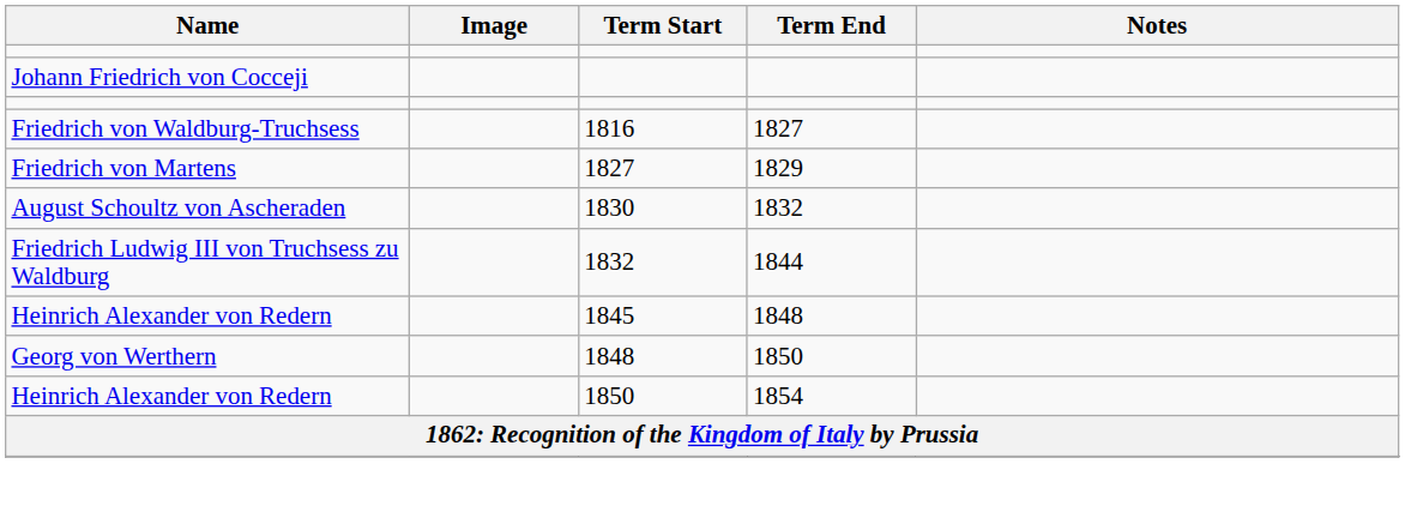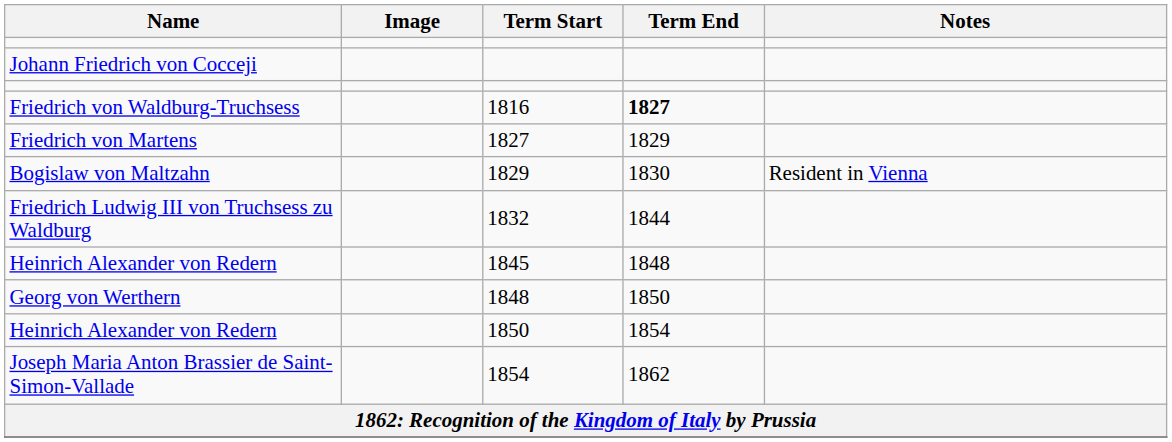 <table class="wikitable">
 <tr class="hintergrundfarbe5">
 <th width="250">Name</th>
 <th width="100">Image</th>
 <th width="100">Term Start</th>
 <th width="100">Term End</th>
 <th width="300">Notes</th>
 </tr>
 <tr>
 <td></td>
 <td></td>
 <td></td>
 <td></td>
 <td></td>
 </tr>
 <tr>
 <td><a href='#'>Johann Friedrich von Cocceji</a></td>
 <td></td>
 <td></td>
 <td></td>
 <td></td>
 </tr>
 <tr>
 <td></td>
 <td></td>
 <td></td>
 <td></td>
 <td></td>
 </tr>
 <tr>
 <td><a href='#'>Friedrich von Waldburg-Truchsess</a></td>
 <td></td>
 <td>1816</td>
-<td>1827</td>
+<td><strong>1827</strong></td>
 <td></td>
 </tr>
 <tr>
 <td><a href='#'>Friedrich von Martens</a></td>
 <td></td>
 <td>1827</td>
 <td>1829</td>
 <td></td>
 </tr>
 <tr>
-<td><a href='#'>August Schoultz von Ascheraden</a></td>
+<td><a href='#'>Bogislaw von Maltzahn</a></td>
 <td></td>
+<td>1829</td>
 <td>1830</td>
-<td>1832</td>
-<td></td>
+<td>Resident in <a href='#'>Vienna</a></td>
 </tr>
 <tr>
 <td><a href='#'>Friedrich Ludwig III von Truchsess zu Waldburg</a></td>
 <td></td>
 <td>1832</td>
 <td>1844</td>
 <td></td>
 </tr>
 <tr>
 <td><a href='#'>Heinrich Alexander von Redern</a></td>
 <td></td>
 <td>1845</td>
 <td>1848</td>
 <td></td>
 </tr>
 <tr>
 <td><a href='#'>Georg von Werthern</a></td>
 <td></td>
 <td>1848</td>
 <td>1850</td>
 <td></td>
 </tr>
 <tr>
 <td><a href='#'>Heinrich Alexander von Redern</a></td>
 <td></td>
 <td>1850</td>
 <td>1854</td>
 <td></td>
 </tr>
 <tr>
+<td><a href='#'>Joseph Maria Anton Brassier de Saint-Simon-Vallade</a></td>
+<td></td>
+<td>1854</td>
+<td>1862</td>
+<td></td>
+</tr>
+<tr>
 <th colspan="5" style="border-bottom: 1pt black solid; border-top: 1pt black solid;"><em>1862: Recognition of the <a href='#'>Kingdom of Italy</a> by Prussia</em></th>
 </tr>
 <tr>
 </tr>
 </table>
